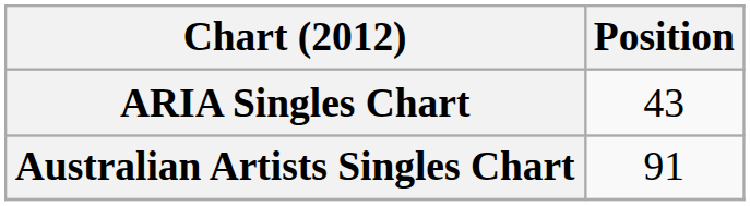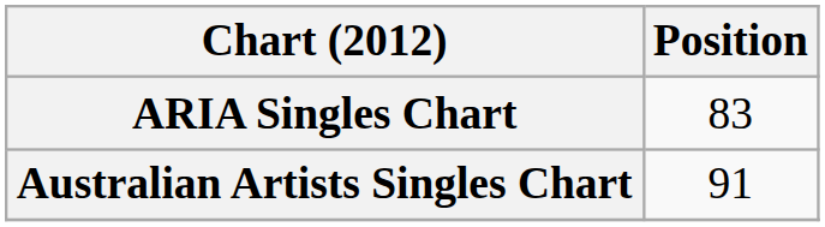 <table class="wikitable plainrowheaders" style="text-align:center;">
 <tr>
 <th scope="col">Chart (2012)</th>
 <th scope="col">Position</th>
 </tr>
 <tr>
 <th scope="row">ARIA Singles Chart</th>
-<td>43</td>
+<td>83</td>
 </tr>
 <tr>
 <th scope="row">Australian Artists Singles Chart</th>
 <td>91</td>
 </tr>
 <tr>
 </tr>
 </table>
